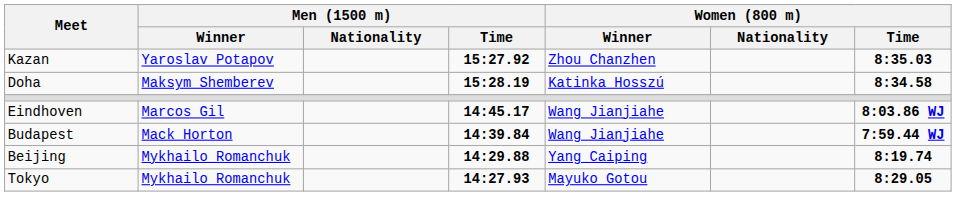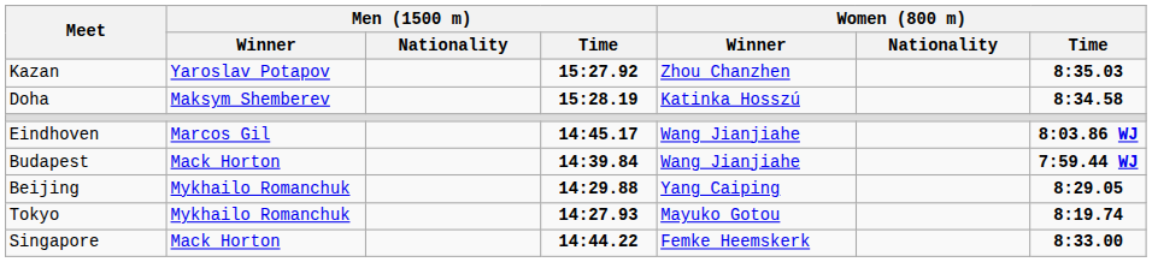 <table class="wikitable">
 <tr>
 <th width=120 rowspan=2>Meet</th>
 <th colspan=3>Men (1500 m)</th>
 <th colspan=3>Women (800 m)</th>
 </tr>
 <tr>
 <th width=150>Winner</th>
 <th width=130>Nationality</th>
 <th width=85>Time</th>
 <th width=150>Winner</th>
 <th width=130>Nationality</th>
 <th width=85>Time</th>
 </tr>
 <tr>
 <td>Kazan</td>
 <td><a href='#'>Yaroslav Potapov</a></td>
 <td></td>
 <td align=center><strong>15:27.92</strong></td>
 <td><a href='#'>Zhou Chanzhen</a></td>
 <td></td>
 <td align=center><strong>8:35.03</strong></td>
 </tr>
 <tr>
 <td>Doha</td>
 <td><a href='#'>Maksym Shemberev</a></td>
 <td></td>
 <td align=center><strong>15:28.19</strong></td>
 <td><a href='#'>Katinka Hosszú</a></td>
 <td></td>
 <td align=center><strong>8:34.58</strong></td>
 </tr>
 <tr bgcolor=#DDDDDD>
 <td colspan=7></td>
 </tr>
 <tr>
 <td>Eindhoven</td>
 <td><a href='#'>Marcos Gil</a></td>
 <td></td>
 <td align=center><strong>14:45.17</strong></td>
 <td><a href='#'>Wang Jianjiahe</a></td>
 <td></td>
 <td align=center><strong>8:03.86 <a href='#'>WJ</a></strong></td>
 </tr>
 <tr>
 <td>Budapest</td>
 <td><a href='#'>Mack Horton</a></td>
 <td></td>
 <td align=center><strong>14:39.84</strong></td>
 <td><a href='#'>Wang Jianjiahe</a></td>
 <td></td>
 <td align=center><strong>7:59.44 <a href='#'>WJ</a></strong></td>
 </tr>
 <tr>
 <td>Beijing</td>
 <td><a href='#'>Mykhailo Romanchuk</a></td>
 <td></td>
 <td align=center><strong>14:29.88</strong></td>
 <td><a href='#'>Yang Caiping</a></td>
 <td></td>
-<td align=center><strong>8:19.74</strong></td>
+<td align=center><strong>8:29.05</strong></td>
 </tr>
 <tr>
 <td>Tokyo</td>
 <td><a href='#'>Mykhailo Romanchuk</a></td>
 <td></td>
 <td align=center><strong>14:27.93</strong></td>
 <td><a href='#'>Mayuko Gotou</a></td>
 <td></td>
-<td align=center><strong>8:29.05</strong></td>
+<td align=center><strong>8:19.74</strong></td>
+</tr>
+<tr>
+<td>Singapore</td>
+<td><a href='#'>Mack Horton</a></td>
+<td></td>
+<td align=center><strong>14:44.22</strong></td>
+<td><a href='#'>Femke Heemskerk</a></td>
+<td></td>
+<td align=center><strong>8:33.00</strong></td>
 </tr>
 </table>
